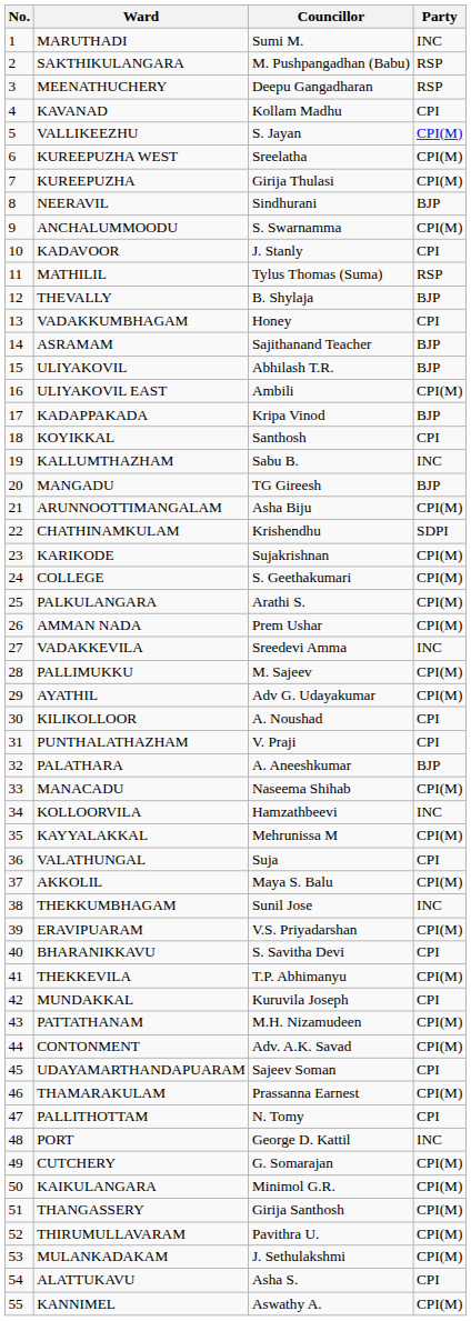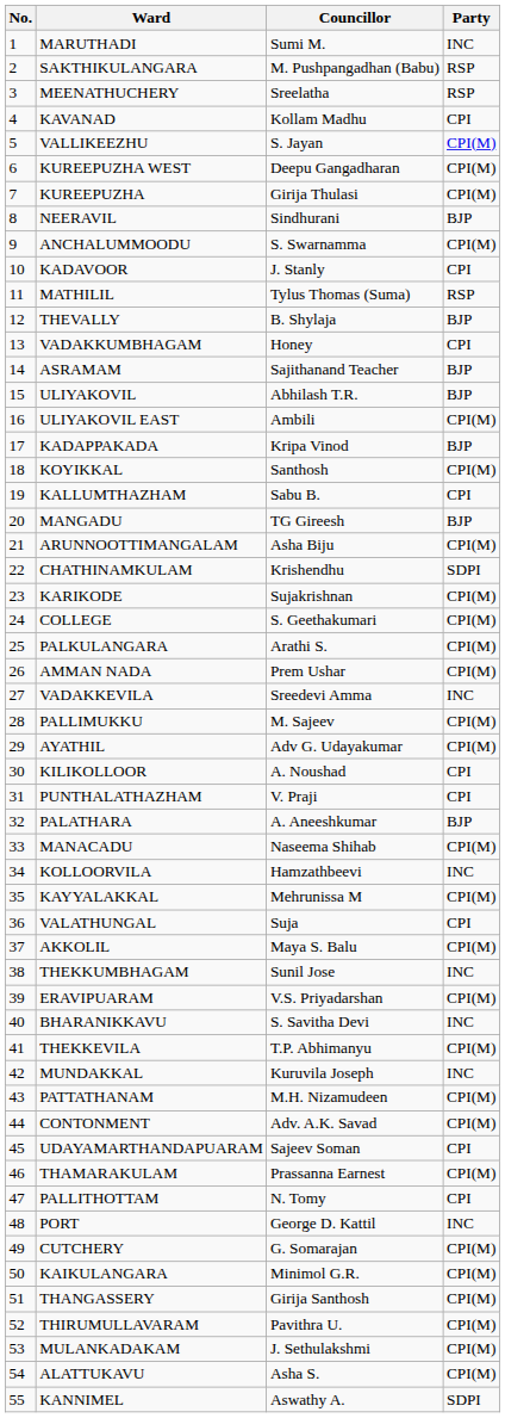 <table class="wikitable">
 <tr>
 <th>No.</th>
 <th>Ward</th>
 <th>Councillor</th>
 <th>Party</th>
 </tr>
 <tr>
 <td>1</td>
 <td>MARUTHADI</td>
 <td>Sumi M.</td>
 <td>INC</td>
 </tr>
 <tr>
 <td>2</td>
 <td>SAKTHIKULANGARA</td>
 <td>M. Pushpangadhan (Babu)</td>
 <td>RSP</td>
 </tr>
 <tr>
 <td>3</td>
 <td>MEENATHUCHERY</td>
-<td>Deepu Gangadharan</td>
+<td>Sreelatha</td>
 <td>RSP</td>
 </tr>
 <tr>
 <td>4</td>
 <td>KAVANAD</td>
 <td>Kollam Madhu</td>
 <td>CPI</td>
 </tr>
 <tr>
 <td>5</td>
 <td>VALLIKEEZHU</td>
 <td>S. Jayan</td>
 <td><a href='#'>CPI(M)</a></td>
 </tr>
 <tr>
 <td>6</td>
 <td>KUREEPUZHA WEST</td>
-<td>Sreelatha</td>
+<td>Deepu Gangadharan</td>
 <td>CPI(M)</td>
 </tr>
 <tr>
 <td>7</td>
 <td>KUREEPUZHA</td>
 <td>Girija Thulasi</td>
 <td>CPI(M)</td>
 </tr>
 <tr>
 <td>8</td>
 <td>NEERAVIL</td>
 <td>Sindhurani</td>
 <td>BJP</td>
 </tr>
 <tr>
 <td>9</td>
 <td>ANCHALUMMOODU</td>
 <td>S. Swarnamma</td>
 <td>CPI(M)</td>
 </tr>
 <tr>
 <td>10</td>
 <td>KADAVOOR</td>
 <td>J. Stanly</td>
 <td>CPI</td>
 </tr>
 <tr>
 <td>11</td>
 <td>MATHILIL</td>
 <td>Tylus Thomas (Suma)</td>
 <td>RSP</td>
 </tr>
 <tr>
 <td>12</td>
 <td>THEVALLY</td>
 <td>B. Shylaja</td>
 <td>BJP</td>
 </tr>
 <tr>
 <td>13</td>
 <td>VADAKKUMBHAGAM</td>
 <td>Honey</td>
 <td>CPI</td>
 </tr>
 <tr>
 <td>14</td>
 <td>ASRAMAM</td>
 <td>Sajithanand Teacher</td>
 <td>BJP</td>
 </tr>
 <tr>
 <td>15</td>
 <td>ULIYAKOVIL</td>
 <td>Abhilash T.R.</td>
 <td>BJP</td>
 </tr>
 <tr>
 <td>16</td>
 <td>ULIYAKOVIL EAST</td>
 <td>Ambili</td>
 <td>CPI(M)</td>
 </tr>
 <tr>
 <td>17</td>
 <td>KADAPPAKADA</td>
 <td>Kripa Vinod</td>
 <td>BJP</td>
 </tr>
 <tr>
 <td>18</td>
 <td>KOYIKKAL</td>
 <td>Santhosh</td>
-<td>CPI</td>
+<td>CPI(M)</td>
 </tr>
 <tr>
 <td>19</td>
 <td>KALLUMTHAZHAM</td>
 <td>Sabu B.</td>
-<td>INC</td>
+<td>CPI</td>
 </tr>
 <tr>
 <td>20</td>
 <td>MANGADU</td>
 <td>TG Gireesh</td>
 <td>BJP</td>
 </tr>
 <tr>
 <td>21</td>
 <td>ARUNNOOTTIMANGALAM</td>
 <td>Asha Biju</td>
 <td>CPI(M)</td>
 </tr>
 <tr>
 <td>22</td>
 <td>CHATHINAMKULAM</td>
 <td>Krishendhu</td>
 <td>SDPI</td>
 </tr>
 <tr>
 <td>23</td>
 <td>KARIKODE</td>
 <td>Sujakrishnan</td>
 <td>CPI(M)</td>
 </tr>
 <tr>
 <td>24</td>
 <td>COLLEGE</td>
 <td>S. Geethakumari</td>
 <td>CPI(M)</td>
 </tr>
 <tr>
 <td>25</td>
 <td>PALKULANGARA</td>
 <td>Arathi S.</td>
 <td>CPI(M)</td>
 </tr>
 <tr>
 <td>26</td>
 <td>AMMAN NADA</td>
 <td>Prem Ushar</td>
 <td>CPI(M)</td>
 </tr>
 <tr>
 <td>27</td>
 <td>VADAKKEVILA</td>
 <td>Sreedevi Amma</td>
 <td>INC</td>
 </tr>
 <tr>
 <td>28</td>
 <td>PALLIMUKKU</td>
 <td>M. Sajeev</td>
 <td>CPI(M)</td>
 </tr>
 <tr>
 <td>29</td>
 <td>AYATHIL</td>
 <td>Adv G. Udayakumar</td>
 <td>CPI(M)</td>
 </tr>
 <tr>
 <td>30</td>
 <td>KILIKOLLOOR</td>
 <td>A. Noushad</td>
 <td>CPI</td>
 </tr>
 <tr>
 <td>31</td>
 <td>PUNTHALATHAZHAM</td>
 <td>V. Praji</td>
 <td>CPI</td>
 </tr>
 <tr>
 <td>32</td>
 <td>PALATHARA</td>
 <td>A. Aneeshkumar</td>
 <td>BJP</td>
 </tr>
 <tr>
 <td>33</td>
 <td>MANACADU</td>
 <td>Naseema Shihab</td>
 <td>CPI(M)</td>
 </tr>
 <tr>
 <td>34</td>
 <td>KOLLOORVILA</td>
 <td>Hamzathbeevi</td>
 <td>INC</td>
 </tr>
 <tr>
 <td>35</td>
 <td>KAYYALAKKAL</td>
 <td>Mehrunissa M</td>
 <td>CPI(M)</td>
 </tr>
 <tr>
 <td>36</td>
 <td>VALATHUNGAL</td>
 <td>Suja</td>
 <td>CPI</td>
 </tr>
 <tr>
 <td>37</td>
 <td>AKKOLIL</td>
 <td>Maya S. Balu</td>
 <td>CPI(M)</td>
 </tr>
 <tr>
 <td>38</td>
 <td>THEKKUMBHAGAM</td>
 <td>Sunil Jose</td>
 <td>INC</td>
 </tr>
 <tr>
 <td>39</td>
 <td>ERAVIPUARAM</td>
 <td>V.S. Priyadarshan</td>
 <td>CPI(M)</td>
 </tr>
 <tr>
 <td>40</td>
 <td>BHARANIKKAVU</td>
 <td>S. Savitha Devi</td>
-<td>CPI</td>
+<td>INC</td>
 </tr>
 <tr>
 <td>41</td>
 <td>THEKKEVILA</td>
 <td>T.P. Abhimanyu</td>
 <td>CPI(M)</td>
 </tr>
 <tr>
 <td>42</td>
 <td>MUNDAKKAL</td>
 <td>Kuruvila Joseph</td>
-<td>CPI</td>
+<td>INC</td>
 </tr>
 <tr>
 <td>43</td>
 <td>PATTATHANAM</td>
 <td>M.H. Nizamudeen</td>
 <td>CPI(M)</td>
 </tr>
 <tr>
 <td>44</td>
 <td>CONTONMENT</td>
 <td>Adv. A.K. Savad</td>
 <td>CPI(M)</td>
 </tr>
 <tr>
 <td>45</td>
 <td>UDAYAMARTHANDAPUARAM</td>
 <td>Sajeev Soman</td>
 <td>CPI</td>
 </tr>
 <tr>
 <td>46</td>
 <td>THAMARAKULAM</td>
 <td>Prassanna Earnest</td>
 <td>CPI(M)</td>
 </tr>
 <tr>
 <td>47</td>
 <td>PALLITHOTTAM</td>
 <td>N. Tomy</td>
 <td>CPI</td>
 </tr>
 <tr>
 <td>48</td>
 <td>PORT</td>
 <td>George D. Kattil</td>
 <td>INC</td>
 </tr>
 <tr>
 <td>49</td>
 <td>CUTCHERY</td>
 <td>G. Somarajan</td>
 <td>CPI(M)</td>
 </tr>
 <tr>
 <td>50</td>
 <td>KAIKULANGARA</td>
 <td>Minimol G.R.</td>
 <td>CPI(M)</td>
 </tr>
 <tr>
 <td>51</td>
 <td>THANGASSERY</td>
 <td>Girija Santhosh</td>
 <td>CPI(M)</td>
 </tr>
 <tr>
 <td>52</td>
 <td>THIRUMULLAVARAM</td>
 <td>Pavithra U.</td>
 <td>CPI(M)</td>
 </tr>
 <tr>
 <td>53</td>
 <td>MULANKADAKAM</td>
 <td>J. Sethulakshmi</td>
 <td>CPI(M)</td>
 </tr>
 <tr>
 <td>54</td>
 <td>ALATTUKAVU</td>
 <td>Asha S.</td>
-<td>CPI</td>
+<td>CPI(M)</td>
 </tr>
 <tr>
 <td>55</td>
 <td>KANNIMEL</td>
 <td>Aswathy A.</td>
-<td>CPI(M)</td>
+<td>SDPI</td>
 </tr>
 </table>
